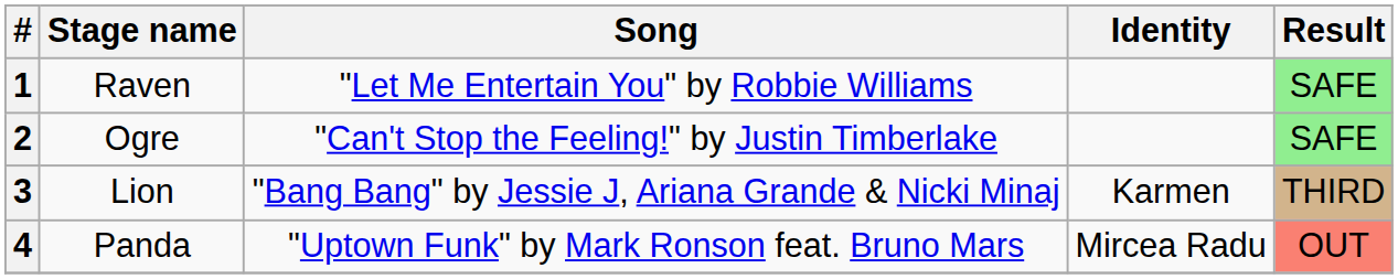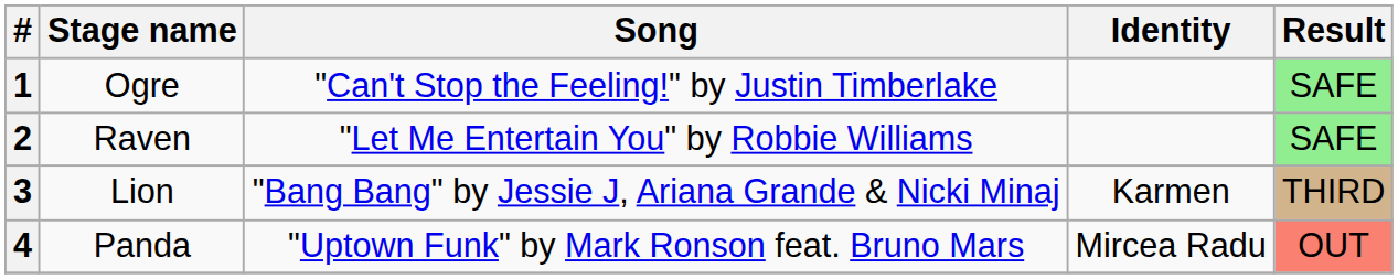 <table class="wikitable plainrowheaders" style="text-align: center;">
 <tr>
 <th>#</th>
 <th>Stage name</th>
 <th>Song</th>
 <th>Identity</th>
 <th>Result</th>
 </tr>
 <tr>
 <th>1</th>
-<td>Raven</td>
-<td>"<a href='#'>Let Me Entertain You</a>" by <a href='#'>Robbie Williams</a></td>
+<td>Ogre</td>
+<td>"<a href='#'>Can't Stop the Feeling!</a>" by <a href='#'>Justin Timberlake</a></td>
 <td></td>
 <td bgcolor=lightgreen>SAFE</td>
 </tr>
 <tr>
 <th>2</th>
-<td>Ogre</td>
-<td>"<a href='#'>Can't Stop the Feeling!</a>" by <a href='#'>Justin Timberlake</a></td>
+<td>Raven</td>
+<td>"<a href='#'>Let Me Entertain You</a>" by <a href='#'>Robbie Williams</a></td>
 <td></td>
 <td bgcolor=lightgreen>SAFE</td>
 </tr>
 <tr>
 <th>3</th>
 <td>Lion</td>
 <td>"<a href='#'>Bang Bang</a>" by <a href='#'>Jessie J</a>, <a href='#'>Ariana Grande</a> & <a href='#'>Nicki Minaj</a></td>
 <td>Karmen</td>
 <td bgcolor=tan>THIRD</td>
 </tr>
 <tr>
 <th>4</th>
 <td>Panda</td>
 <td>"<a href='#'>Uptown Funk</a>" by <a href='#'>Mark Ronson</a> feat. <a href='#'>Bruno Mars</a></td>
 <td>Mircea Radu</td>
 <td bgcolor=salmon>OUT</td>
 </tr>
 <tr>
 </tr>
 </table>
